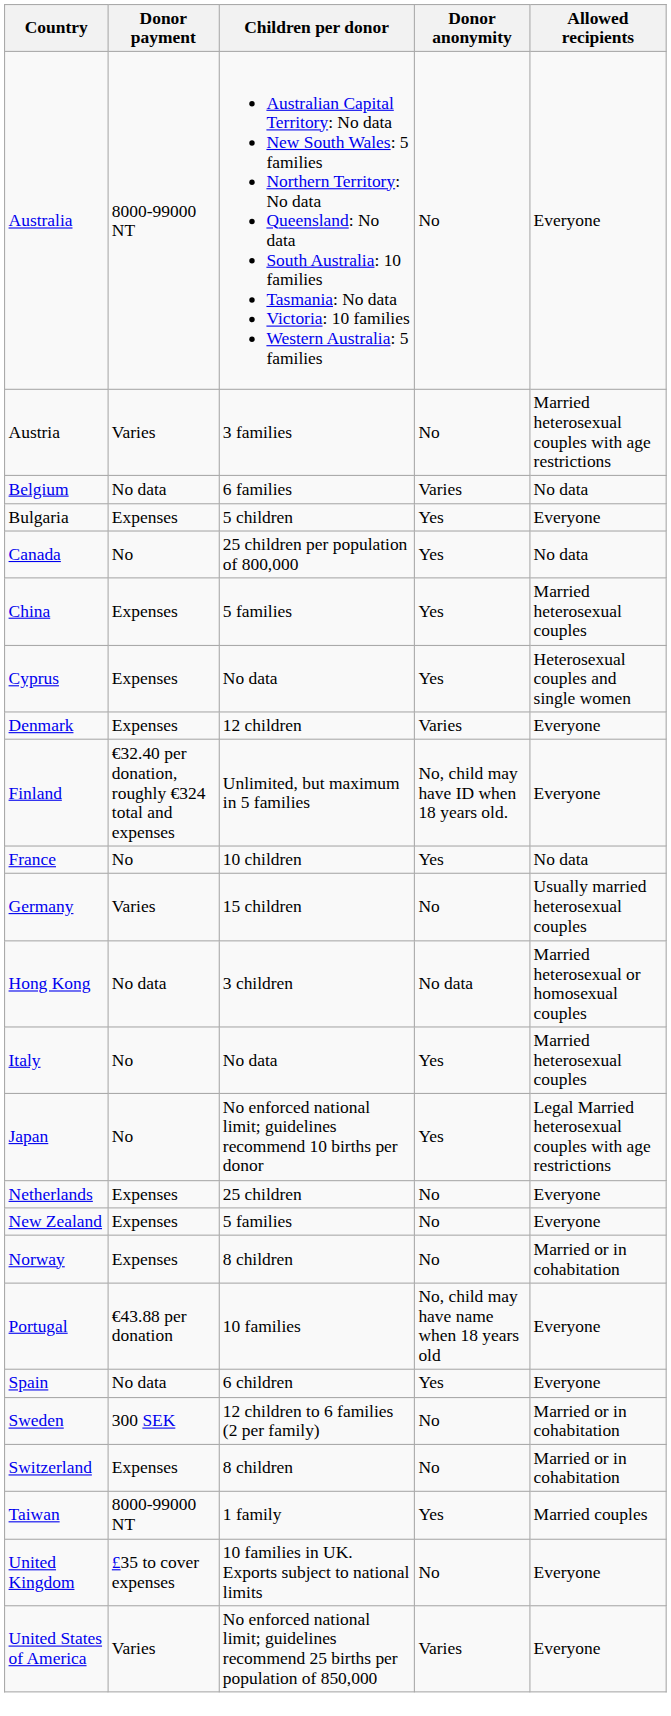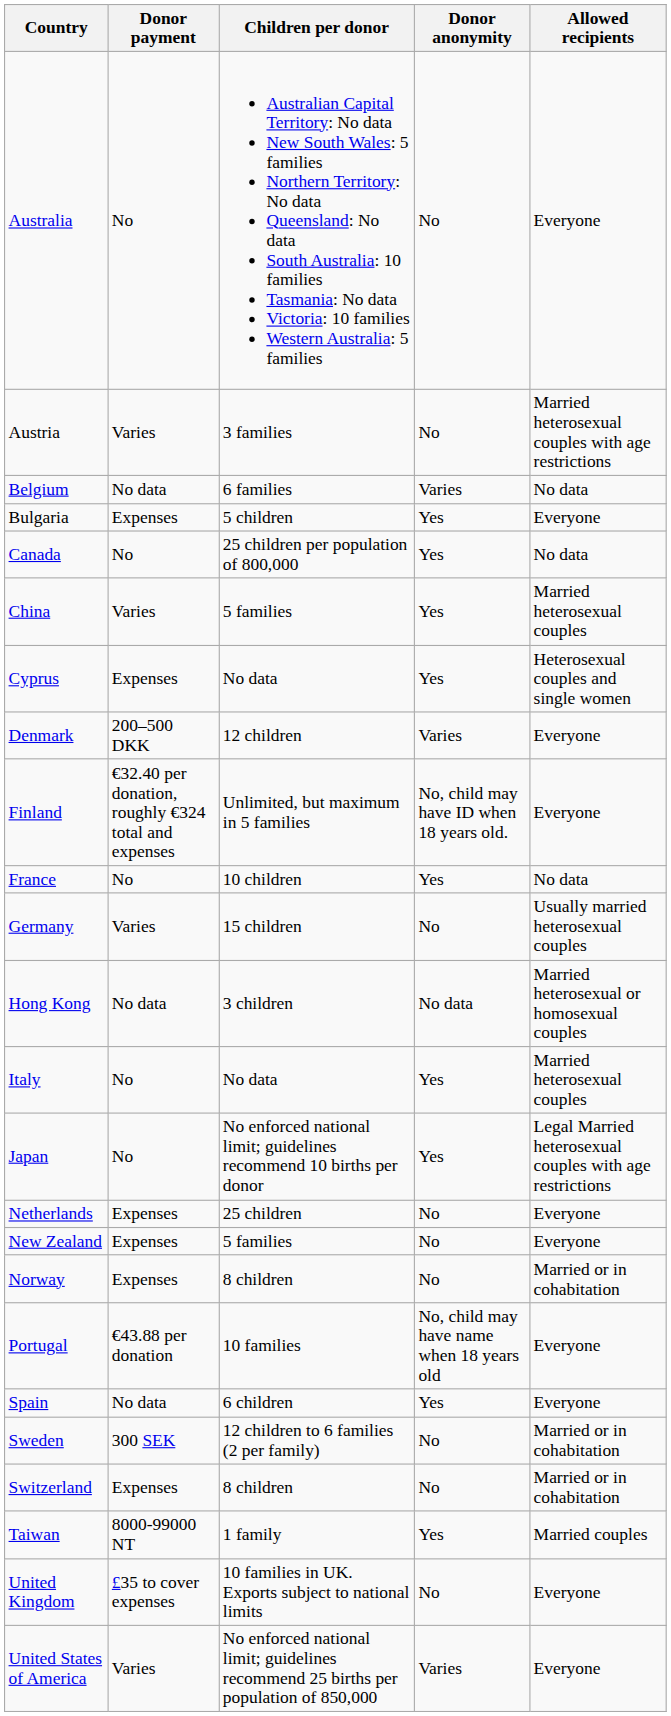 <table class="wikitable sortable">
 <tr>
 <th>Country</th>
 <th>Donor payment</th>
 <th>Children per donor</th>
 <th>Donor anonymity</th>
 <th>Allowed recipients</th>
 </tr>
 <tr>
 <td><a href='#'>Australia</a></td>
-<td>8000-99000 NT</td>
+<td>No </td>
 <td><br><ul><li><a href='#'>Australian Capital Territory</a>: No data</li><li><a href='#'>New South Wales</a>: 5 families</li><li><a href='#'>Northern Territory</a>: No data</li><li><a href='#'>Queensland</a>: No data</li><li><a href='#'>South Australia</a>: 10 families</li><li><a href='#'>Tasmania</a>: No data</li><li><a href='#'>Victoria</a>: 10 families</li><li><a href='#'>Western Australia</a>: 5 families</li></ul></td>
 <td>No</td>
 <td>Everyone</td>
 </tr>
 <tr>
 <td>Austria</td>
 <td>Varies</td>
 <td>3 families</td>
 <td>No</td>
 <td>Married heterosexual couples with age restrictions</td>
 </tr>
 <tr>
 <td><a href='#'>Belgium</a></td>
 <td>No data</td>
 <td>6 families</td>
 <td>Varies</td>
 <td>No data</td>
 </tr>
 <tr>
 <td>Bulgaria</td>
 <td>Expenses</td>
 <td>5 children</td>
 <td>Yes</td>
 <td>Everyone</td>
 </tr>
 <tr>
 <td><a href='#'>Canada</a></td>
 <td>No</td>
 <td>25 children per population of 800,000</td>
 <td>Yes</td>
 <td>No data</td>
 </tr>
 <tr>
 <td><a href='#'>China</a></td>
-<td>Expenses</td>
+<td>Varies</td>
 <td>5 families</td>
 <td>Yes</td>
 <td>Married heterosexual couples</td>
 </tr>
 <tr>
 <td><a href='#'>Cyprus</a></td>
 <td>Expenses</td>
 <td>No data</td>
 <td>Yes</td>
 <td>Heterosexual couples and single women</td>
 </tr>
 <tr>
 <td><a href='#'>Denmark</a></td>
-<td>Expenses</td>
+<td>200–500 DKK</td>
 <td>12 children</td>
 <td>Varies </td>
 <td>Everyone</td>
 </tr>
 <tr>
 <td><a href='#'>Finland</a></td>
 <td>€32.40 per donation, roughly €324  total and expenses</td>
 <td>Unlimited, but maximum in 5 families</td>
 <td>No, child may have ID when 18 years old.</td>
 <td>Everyone</td>
 </tr>
 <tr>
 <td><a href='#'>France</a></td>
 <td>No</td>
 <td>10 children</td>
 <td>Yes</td>
 <td>No data</td>
 </tr>
 <tr>
 <td><a href='#'>Germany</a></td>
 <td>Varies</td>
 <td>15 children</td>
 <td>No</td>
 <td>Usually married heterosexual couples</td>
 </tr>
 <tr>
 <td><a href='#'>Hong Kong</a></td>
 <td>No data</td>
 <td>3 children</td>
 <td>No data</td>
 <td>Married heterosexual or homosexual couples</td>
 </tr>
 <tr>
 <td><a href='#'>Italy</a></td>
 <td>No</td>
 <td>No data</td>
 <td>Yes</td>
 <td>Married heterosexual couples</td>
 </tr>
 <tr>
 <td><a href='#'>Japan</a></td>
 <td>No</td>
 <td>No enforced national limit; guidelines recommend 10 births per donor</td>
 <td>Yes</td>
 <td>Legal Married heterosexual couples with age restrictions</td>
 </tr>
 <tr>
 <td><a href='#'>Netherlands</a></td>
 <td>Expenses</td>
 <td>25 children</td>
 <td>No</td>
 <td>Everyone</td>
 </tr>
 <tr>
 <td><a href='#'>New Zealand</a></td>
 <td>Expenses</td>
 <td>5 families</td>
 <td>No</td>
 <td>Everyone</td>
 </tr>
 <tr>
 <td><a href='#'>Norway</a></td>
 <td>Expenses</td>
 <td>8 children</td>
 <td>No</td>
 <td>Married or in cohabitation</td>
 </tr>
 <tr>
 <td><a href='#'>Portugal</a></td>
 <td>€43.88 per donation</td>
 <td>10 families</td>
 <td>No, child may have name when 18 years old</td>
 <td>Everyone</td>
 </tr>
 <tr>
 <td><a href='#'>Spain</a></td>
 <td>No data</td>
 <td>6 children</td>
 <td>Yes</td>
 <td>Everyone</td>
 </tr>
 <tr>
 <td><a href='#'>Sweden</a></td>
 <td>300 <a href='#'>SEK</a></td>
 <td>12 children to 6 families (2 per family)</td>
 <td>No</td>
 <td>Married or in cohabitation</td>
 </tr>
 <tr>
 <td><a href='#'>Switzerland</a></td>
 <td>Expenses</td>
 <td>8 children</td>
 <td>No</td>
 <td>Married or in cohabitation</td>
 </tr>
 <tr>
 <td><a href='#'>Taiwan</a></td>
 <td>8000-99000 NT</td>
 <td>1 family</td>
 <td>Yes</td>
 <td>Married couples</td>
 </tr>
 <tr>
 <td><a href='#'>United Kingdom</a></td>
 <td><a href='#'>£</a>35 to cover expenses</td>
 <td>10 families in UK. Exports subject to national limits</td>
 <td>No</td>
 <td>Everyone</td>
 </tr>
 <tr>
 <td><a href='#'>United States of America</a></td>
 <td>Varies</td>
 <td>No enforced national limit; guidelines recommend 25 births per population of 850,000</td>
 <td>Varies</td>
 <td>Everyone</td>
 </tr>
 </table>
